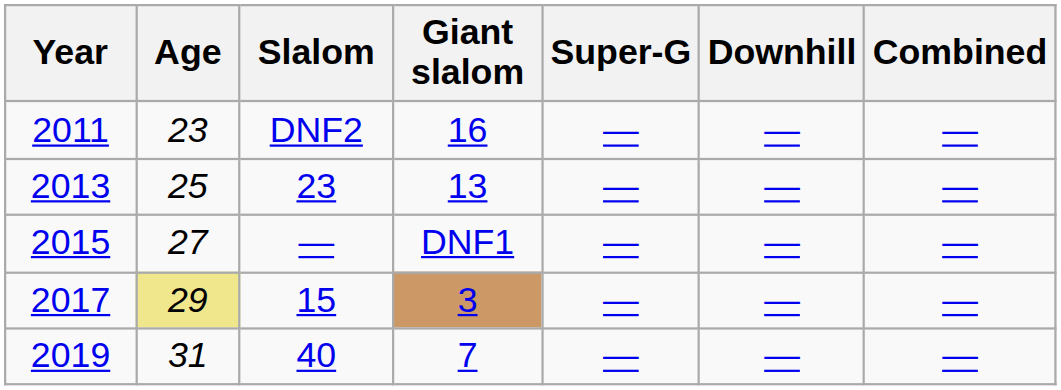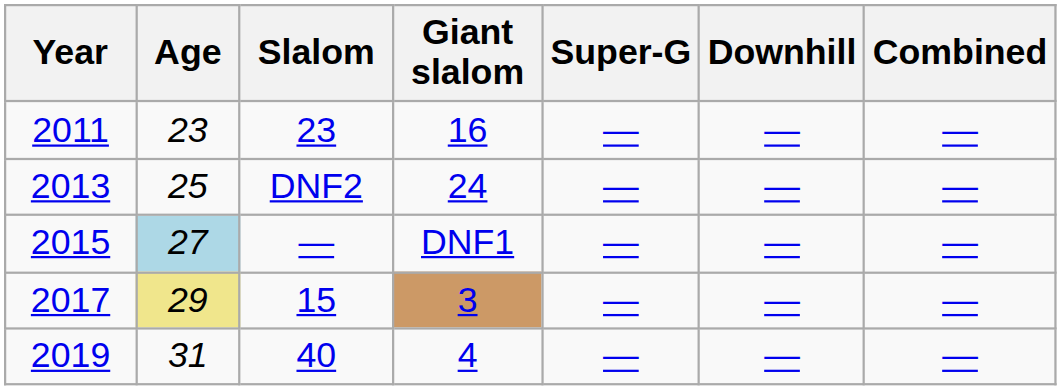 <table class=wikitable style="text-align:center">
 <tr>
 <th>  Year  </th>
 <th> Age </th>
 <th> Slalom </th>
 <th> Giant <br> slalom </th>
 <th>Super-G</th>
 <th>Downhill</th>
 <th>Combined</th>
 </tr>
 <tr>
 <td><a href='#'>2011</a></td>
 <td><em>23</em></td>
-<td><a href='#'>DNF2</a></td>
+<td><a href='#'>23</a></td>
 <td><a href='#'>16</a></td>
 <td><a href='#'>—</a></td>
 <td><a href='#'>—</a></td>
 <td><a href='#'>—</a></td>
 </tr>
 <tr>
 <td><a href='#'>2013</a></td>
 <td><em>25</em></td>
-<td><a href='#'>23</a></td>
-<td><a href='#'>13</a></td>
+<td><a href='#'>DNF2</a></td>
+<td><a href='#'>24</a></td>
 <td><a href='#'>—</a></td>
 <td><a href='#'>—</a></td>
 <td><a href='#'>—</a></td>
 </tr>
 <tr>
 <td><a href='#'>2015</a></td>
-<td><em>27</em></td>
+<td style="background: lightblue;"><em>27</em></td>
 <td><a href='#'>—</a></td>
 <td><a href='#'>DNF1</a></td>
 <td><a href='#'>—</a></td>
 <td><a href='#'>—</a></td>
 <td><a href='#'>—</a></td>
 </tr>
 <tr>
 <td><a href='#'>2017</a></td>
 <td style="background: khaki;"><em>29</em></td>
 <td><a href='#'>15</a></td>
 <td style="background:#c96;"><a href='#'>3</a></td>
 <td><a href='#'>—</a></td>
 <td><a href='#'>—</a></td>
 <td><a href='#'>—</a></td>
 </tr>
 <tr>
 <td><a href='#'>2019</a></td>
 <td><em>31</em></td>
 <td><a href='#'>40</a></td>
-<td><a href='#'>7</a></td>
+<td><a href='#'>4</a></td>
 <td><a href='#'>—</a></td>
 <td><a href='#'>—</a></td>
 <td><a href='#'>—</a></td>
 </tr>
 </table>
